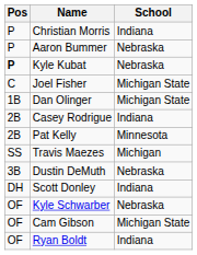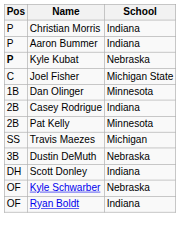 <table class=wikitable>
 <tr>
 <th>Pos</th>
 <th>Name</th>
 <th>School</th>
 </tr>
 <tr>
 <td>P</td>
 <td>Christian Morris</td>
 <td>Indiana</td>
 </tr>
 <tr>
 <td>P</td>
 <td>Aaron Bummer</td>
-<td>Nebraska</td>
+<td>Indiana</td>
 </tr>
 <tr>
 <td><strong>P</strong></td>
 <td>Kyle Kubat</td>
 <td>Nebraska</td>
 </tr>
 <tr>
 <td>C</td>
 <td>Joel Fisher</td>
 <td>Michigan State</td>
 </tr>
 <tr>
 <td>1B</td>
 <td>Dan Olinger</td>
-<td>Michigan State</td>
+<td>Minnesota</td>
 </tr>
 <tr>
 <td>2B</td>
 <td>Casey Rodrigue</td>
 <td>Indiana</td>
 </tr>
 <tr>
 <td>2B</td>
 <td>Pat Kelly</td>
 <td>Minnesota</td>
 </tr>
 <tr>
 <td>SS</td>
 <td>Travis Maezes</td>
 <td>Michigan</td>
 </tr>
 <tr>
 <td>3B</td>
 <td>Dustin DeMuth</td>
 <td>Nebraska</td>
 </tr>
 <tr>
 <td>DH</td>
 <td>Scott Donley</td>
 <td>Indiana</td>
 </tr>
 <tr>
 <td>OF</td>
 <td><a href='#'>Kyle Schwarber</a></td>
 <td>Nebraska</td>
 </tr>
 <tr>
 <td>OF</td>
-<td>Cam Gibson</td>
-<td>Michigan State</td>
-</tr>
-<tr>
-<td>OF</td>
 <td><a href='#'>Ryan Boldt</a></td>
 <td>Indiana</td>
 </tr>
 </table>
